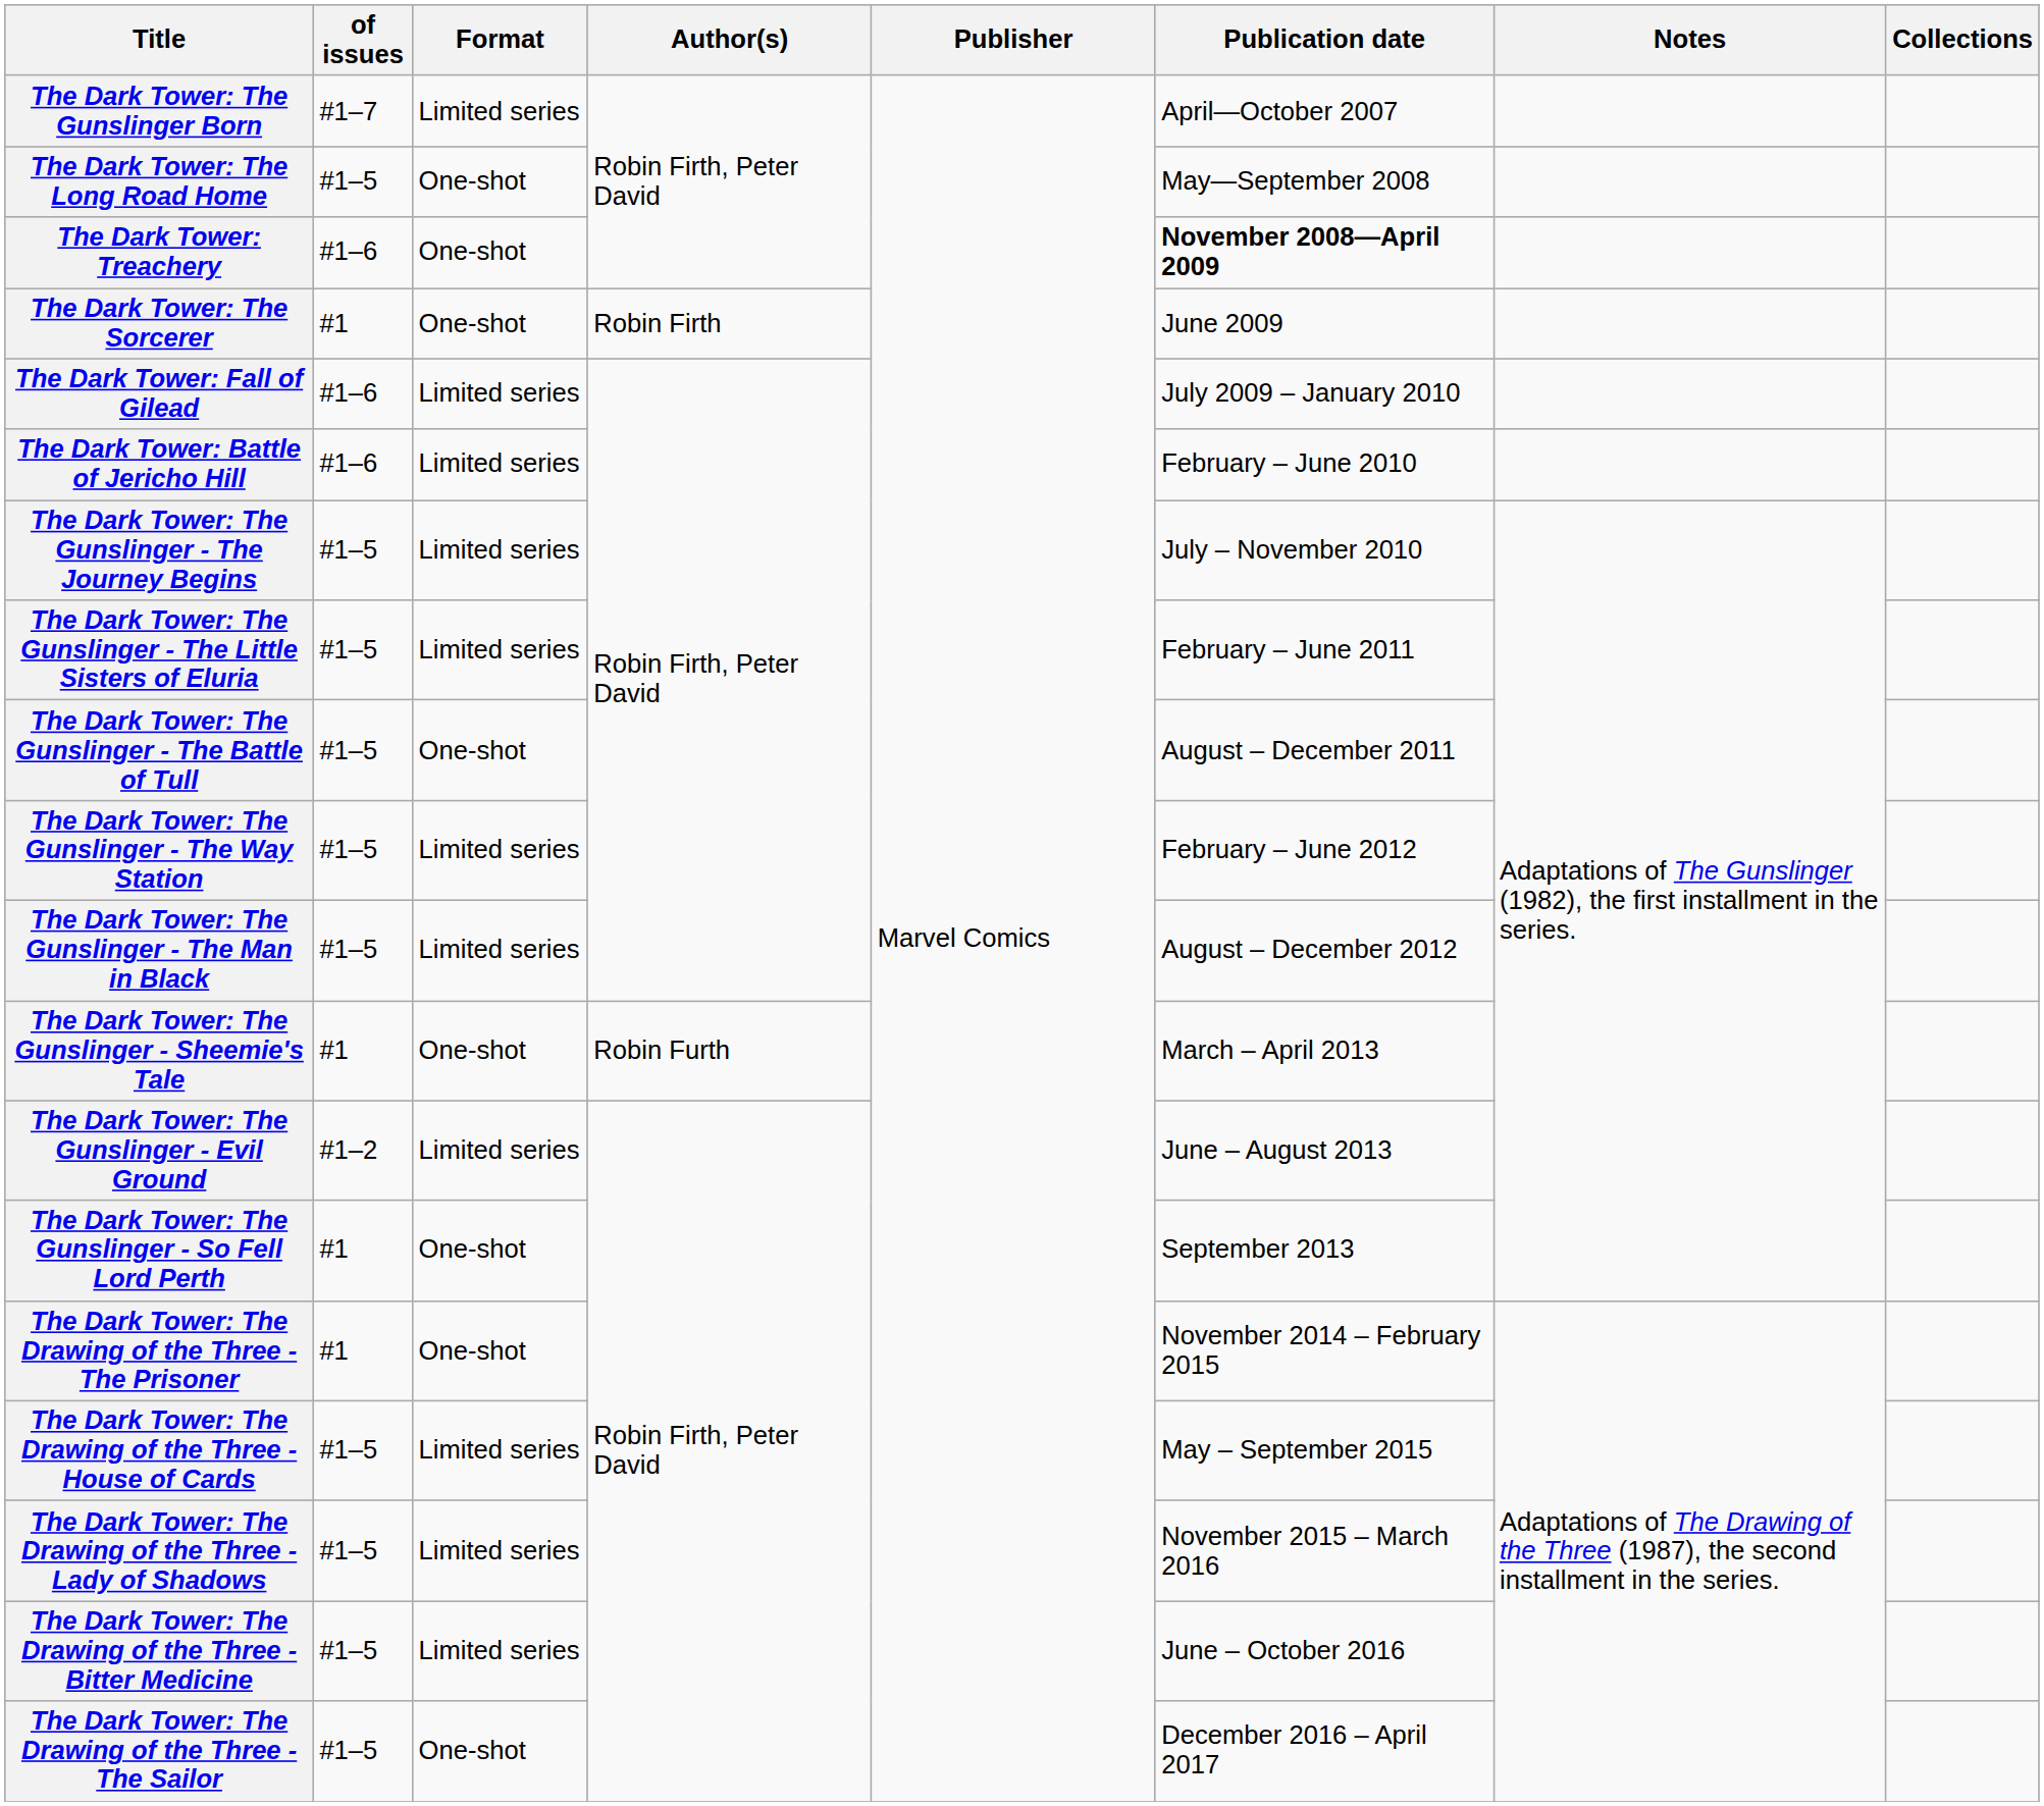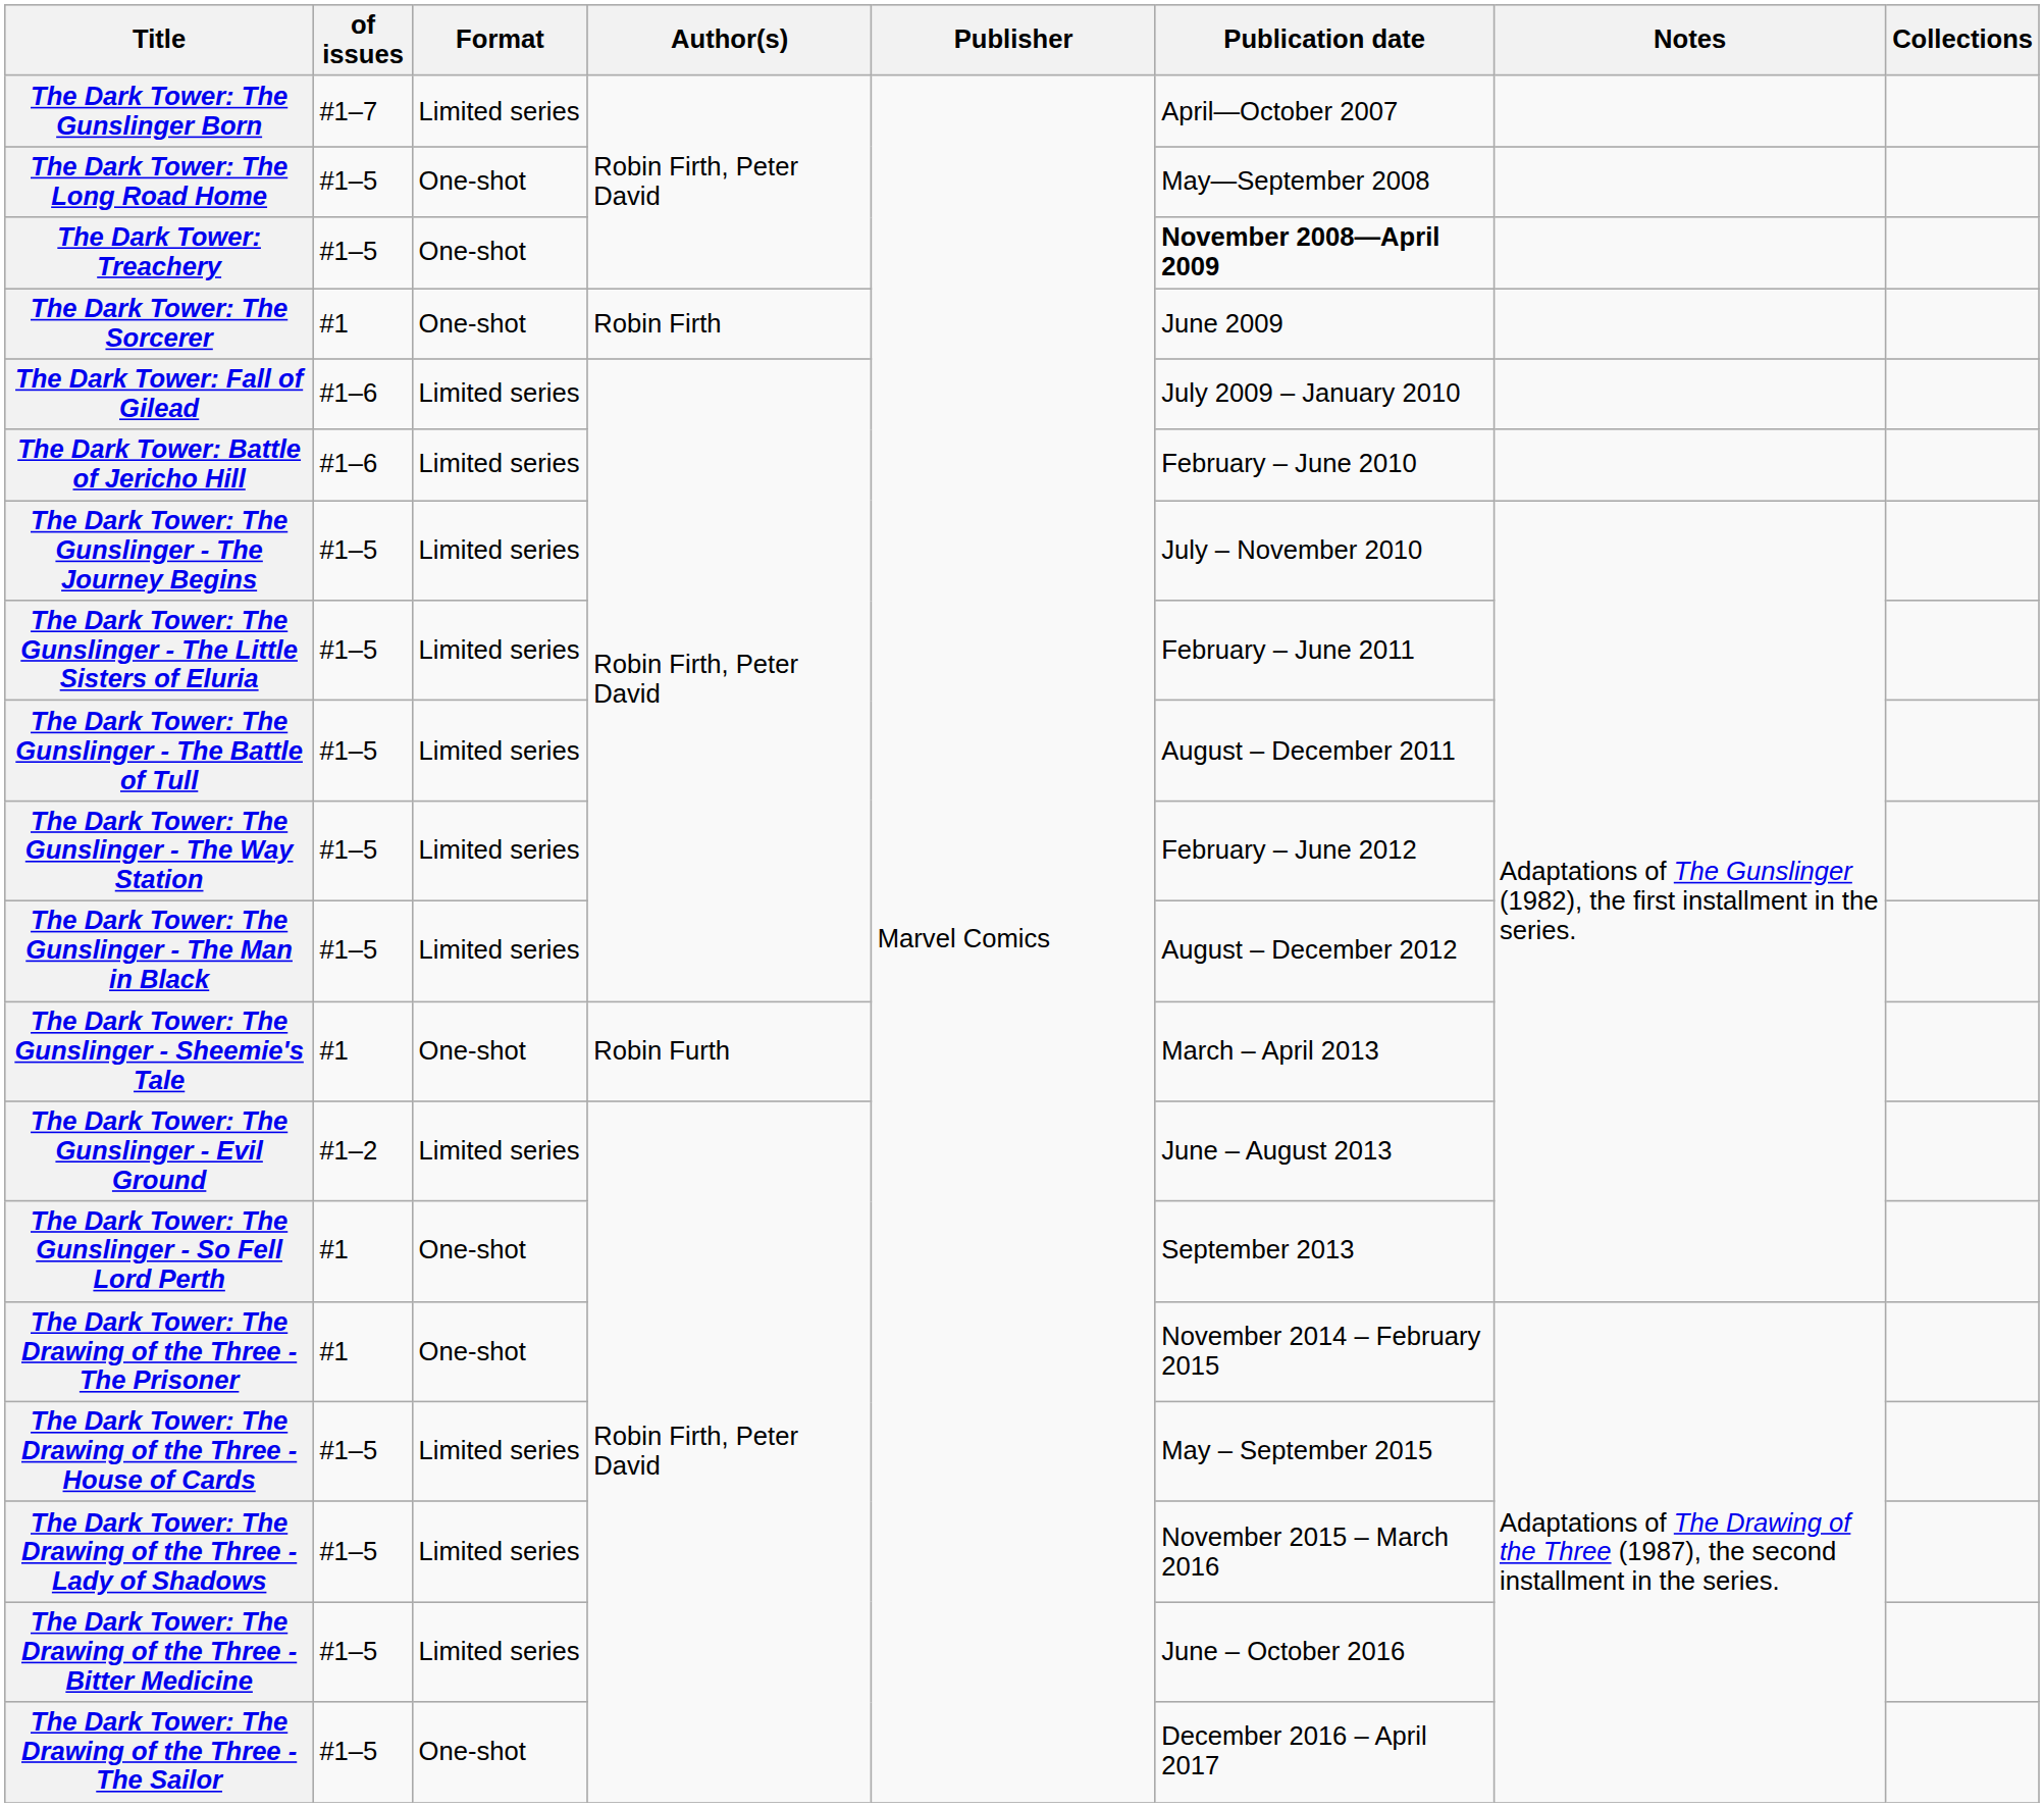 <table class="wikitable">
 <tr>
 <th>Title</th>
 <th style="width:40pt"> of issues</th>
 <th style="width:75pt">Format</th>
 <th style="width:125pt">Author(s)</th>
 <th style="width:125pt">Publisher</th>
 <th style="width:150pt">Publication date</th>
 <th style="width:175pt">Notes</th>
 <th>Collections</th>
 </tr>
 <tr>
 <th><em><a href='#'>The Dark Tower: The Gunslinger Born</a></em></th>
 <td>#1–7</td>
 <td>Limited series</td>
 <td rowspan="3">Robin Firth, Peter David</td>
 <td rowspan="19">Marvel Comics</td>
 <td>April—October 2007</td>
 <td></td>
 <td></td>
 </tr>
 <tr>
 <th><em><a href='#'>The Dark Tower: The Long Road Home</a></em></th>
 <td>#1–5</td>
 <td>One-shot</td>
 <td>May—September 2008</td>
 <td></td>
 <td></td>
 </tr>
 <tr>
 <th><em><a href='#'>The Dark Tower: Treachery</a></em></th>
-<td>#1–6</td>
+<td>#1–5</td>
 <td>One-shot</td>
 <td><strong>November 2008—April 2009</strong></td>
 <td></td>
 <td></td>
 </tr>
 <tr>
 <th><em><a href='#'>The Dark Tower: The Sorcerer</a></em></th>
 <td>#1</td>
 <td>One-shot</td>
 <td>Robin Firth</td>
 <td>June 2009</td>
 <td></td>
 <td></td>
 </tr>
 <tr>
 <th><em><a href='#'>The Dark Tower: Fall of Gilead</a></em></th>
 <td>#1–6</td>
 <td>Limited series</td>
 <td rowspan="7">Robin Firth, Peter David</td>
 <td>July 2009 – January 2010</td>
 <td></td>
 <td></td>
 </tr>
 <tr>
 <th><em><a href='#'>The Dark Tower: Battle of Jericho Hill</a></em></th>
 <td>#1–6</td>
 <td>Limited series</td>
 <td>February – June 2010</td>
 <td></td>
 <td></td>
 </tr>
 <tr>
 <th><em><a href='#'>The Dark Tower: The Gunslinger - The Journey Begins</a></em></th>
 <td>#1–5</td>
 <td>Limited series</td>
 <td>July – November 2010</td>
 <td rowspan="8">Adaptations of <em><a href='#'>The Gunslinger</a></em> (1982), the first installment in the series.</td>
 <td></td>
 </tr>
 <tr>
 <th><em><a href='#'>The Dark Tower: The Gunslinger - The Little Sisters of Eluria</a></em></th>
 <td>#1–5</td>
 <td>Limited series</td>
 <td>February – June 2011</td>
 <td></td>
 </tr>
 <tr>
 <th><em><a href='#'>The Dark Tower: The Gunslinger - The Battle of Tull</a></em></th>
 <td>#1–5</td>
-<td>One-shot</td>
+<td>Limited series</td>
 <td>August – December 2011</td>
 <td></td>
 </tr>
 <tr>
 <th><em><a href='#'>The Dark Tower: The Gunslinger - The Way Station</a></em></th>
 <td>#1–5</td>
 <td>Limited series</td>
 <td>February – June 2012</td>
 <td></td>
 </tr>
 <tr>
 <th><em><a href='#'>The Dark Tower: The Gunslinger - The Man in Black</a></em></th>
 <td>#1–5</td>
 <td>Limited series</td>
 <td>August – December 2012</td>
 <td></td>
 </tr>
 <tr>
 <th><em><a href='#'>The Dark Tower: The Gunslinger - Sheemie's Tale</a></em></th>
 <td>#1</td>
 <td>One-shot</td>
 <td>Robin Furth</td>
 <td>March – April 2013</td>
 <td></td>
 </tr>
 <tr>
 <th><em><a href='#'>The Dark Tower: The Gunslinger - Evil Ground</a></em></th>
 <td>#1–2</td>
 <td>Limited series</td>
 <td rowspan="7">Robin Firth, Peter David</td>
 <td>June – August 2013</td>
 <td></td>
 </tr>
 <tr>
 <th><em><a href='#'>The Dark Tower: The Gunslinger - So Fell Lord Perth</a></em></th>
 <td>#1</td>
 <td>One-shot</td>
 <td>September 2013</td>
 <td></td>
 </tr>
 <tr>
 <th><em><a href='#'>The Dark Tower: The Drawing of the Three - The Prisoner</a></em></th>
 <td>#1</td>
 <td>One-shot</td>
 <td>November 2014 – February 2015</td>
 <td rowspan="5">Adaptations of <em><a href='#'>The Drawing of the Three</a></em> (1987), the second installment in the series.</td>
 <td></td>
 </tr>
 <tr>
 <th><em><a href='#'>The Dark Tower: The Drawing of the Three - House of Cards</a></em></th>
 <td>#1–5</td>
 <td>Limited series</td>
 <td>May – September 2015</td>
 <td></td>
 </tr>
 <tr>
 <th><em><a href='#'>The Dark Tower: The Drawing of the Three - Lady of Shadows</a></em></th>
 <td>#1–5</td>
 <td>Limited series</td>
 <td>November 2015 – March 2016</td>
 <td></td>
 </tr>
 <tr>
 <th><em><a href='#'>The Dark Tower: The Drawing of the Three - Bitter Medicine</a></em></th>
 <td>#1–5</td>
 <td>Limited series</td>
 <td>June – October 2016</td>
 <td></td>
 </tr>
 <tr>
 <th><em><a href='#'>The Dark Tower: The Drawing of the Three - The Sailor</a></em></th>
 <td>#1–5</td>
 <td>One-shot</td>
 <td>December 2016 – April 2017</td>
 <td></td>
 </tr>
 </table>
